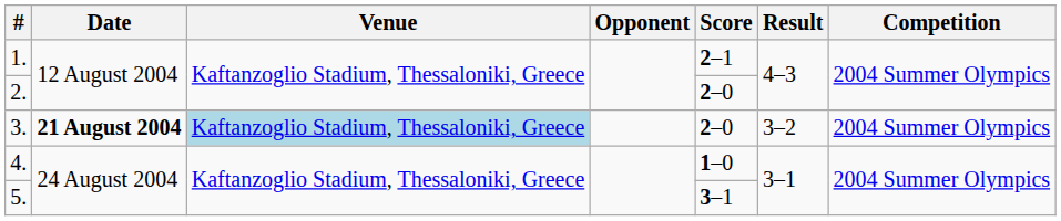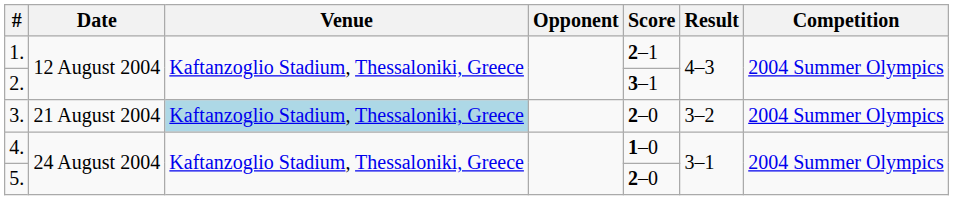 <table class="wikitable">
 <tr>
 <th>#</th>
 <th>Date</th>
 <th>Venue</th>
 <th>Opponent</th>
 <th>Score</th>
 <th>Result</th>
 <th>Competition</th>
 </tr>
 <tr>
 <td>1.</td>
 <td rowspan=2>12 August 2004</td>
 <td rowspan=2><a href='#'>Kaftanzoglio Stadium</a>, <a href='#'>Thessaloniki, Greece</a></td>
 <td rowspan=2></td>
 <td><strong>2</strong>–1</td>
 <td rowspan=2>4–3</td>
 <td rowspan=2><a href='#'>2004 Summer Olympics</a></td>
 </tr>
 <tr>
 <td>2.</td>
-<td><strong>2</strong>–0</td>
+<td><strong>3</strong>–1</td>
 </tr>
 <tr>
 <td>3.</td>
-<td><strong>21 August 2004</strong></td>
+<td>21 August 2004</td>
 <td style="background: lightblue;"><a href='#'>Kaftanzoglio Stadium</a>, <a href='#'>Thessaloniki, Greece</a></td>
 <td></td>
 <td><strong>2</strong>–0</td>
 <td>3–2</td>
 <td><a href='#'>2004 Summer Olympics</a></td>
 </tr>
 <tr>
 <td>4.</td>
 <td rowspan=2>24 August 2004</td>
 <td rowspan=2><a href='#'>Kaftanzoglio Stadium</a>, <a href='#'>Thessaloniki, Greece</a></td>
 <td rowspan=2></td>
 <td><strong>1</strong>–0</td>
 <td rowspan=2>3–1</td>
 <td rowspan=2><a href='#'>2004 Summer Olympics</a></td>
 </tr>
 <tr>
 <td>5.</td>
-<td><strong>3</strong>–1</td>
+<td><strong>2</strong>–0</td>
 </tr>
 </table>
